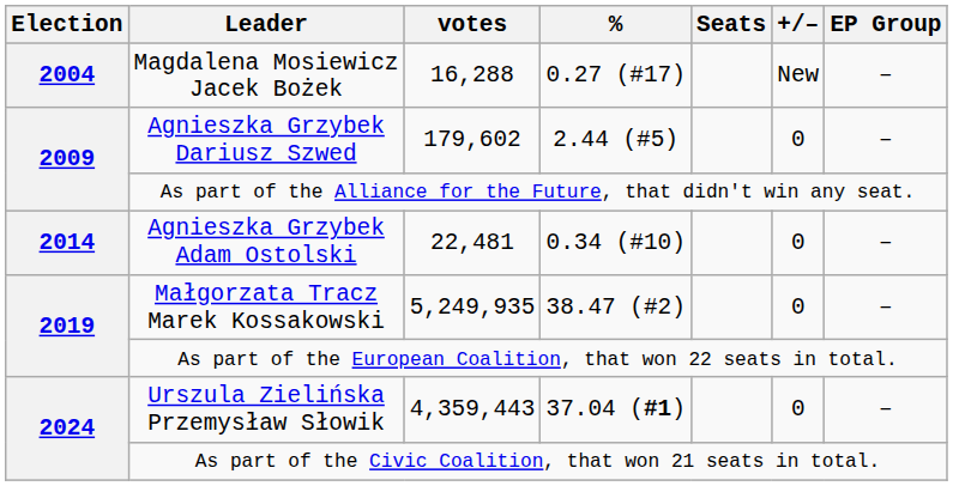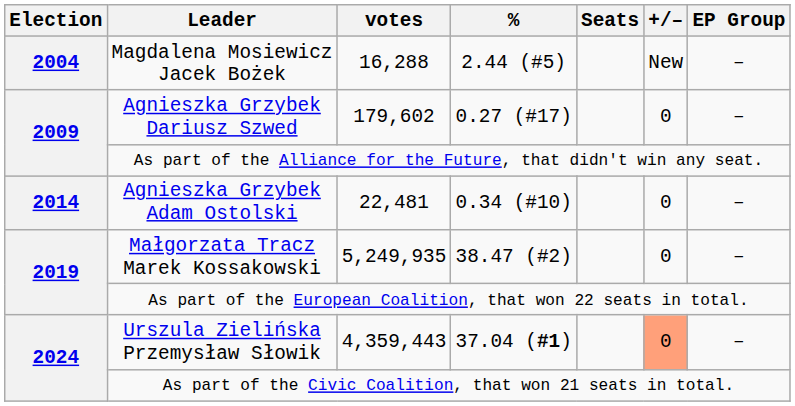 <table class=wikitable style="text-align:center;">
 <tr>
 <th>Election</th>
 <th>Leader</th>
 <th>votes</th>
 <th>%</th>
 <th>Seats</th>
 <th>+/–</th>
 <th>EP Group</th>
 </tr>
 <tr>
 <th><a href='#'>2004</a></th>
 <td>Magdalena Mosiewicz<br>Jacek Bożek</td>
 <td>16,288</td>
-<td>0.27 (#17)</td>
+<td>2.44 (#5)</td>
 <td></td>
 <td>New</td>
 <td>–</td>
 </tr>
 <tr>
 <th rowspan="2"><a href='#'>2009</a></th>
 <td><a href='#'>Agnieszka Grzybek</a><br><a href='#'>Dariusz Szwed</a></td>
 <td>179,602</td>
-<td>2.44 (#5)</td>
+<td>0.27 (#17)</td>
 <td></td>
 <td> 0</td>
 <td>–</td>
 </tr>
 <tr>
 <td colspan="7"><small>As part of the <a href='#'>Alliance for the Future</a>, that didn't win any seat.</small></td>
 </tr>
 <tr>
 <th><a href='#'>2014</a></th>
 <td><a href='#'>Agnieszka Grzybek</a><br><a href='#'>Adam Ostolski</a></td>
 <td>22,481</td>
 <td>0.34 (#10)</td>
 <td></td>
 <td> 0</td>
 <td>–</td>
 </tr>
 <tr>
 <th rowspan="2"><a href='#'>2019</a></th>
 <td><a href='#'>Małgorzata Tracz</a><br>Marek Kossakowski</td>
 <td>5,249,935</td>
 <td>38.47 (#2)</td>
 <td></td>
 <td> 0</td>
 <td>–</td>
 </tr>
 <tr>
 <td colspan="7"><small>As part of the <a href='#'>European Coalition</a>, that won 22 seats in total.</small></td>
 </tr>
 <tr>
 <th rowspan="2"><a href='#'>2024</a></th>
 <td><a href='#'>Urszula Zielińska</a><br>Przemysław Słowik</td>
 <td>4,359,443</td>
 <td>37.04 (<strong>#1</strong>)</td>
 <td></td>
-<td> 0</td>
+<td style="background: lightsalmon;"> 0</td>
 <td>–</td>
 </tr>
 <tr>
 <td colspan="7"><small>As part of the <a href='#'>Civic Coalition</a>, that won 21 seats in total.</small></td>
 </tr>
 </table>
